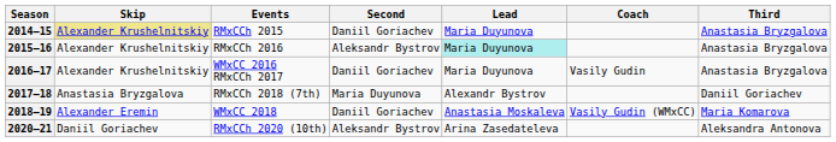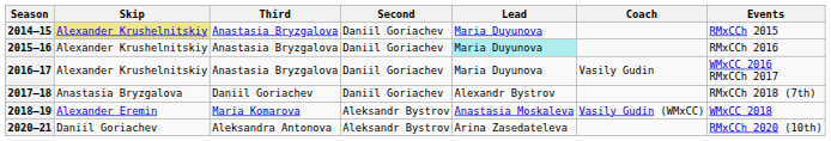 <table class="wikitable">
 <tr>
 <th scope="col">Season</th>
 <th scope="col">Skip</th>
-<th scope="col">Events</th>
+<th scope="col">Third</th>
 <th scope="col">Second</th>
 <th scope="col">Lead</th>
 <th scope="col">Coach</th>
-<th scope="col">Third</th>
+<th scope="col">Events</th>
 </tr>
 <tr>
 <th scope="row">2014–15</th>
 <td style="background: khaki;"><a href='#'>Alexander Krushelnitskiy</a></td>
-<td><a href='#'>RMxCCh</a> 2015 </td>
+<td><a href='#'>Anastasia Bryzgalova</a></td>
 <td>Daniil Goriachev</td>
 <td><a href='#'>Maria Duyunova</a></td>
 <td></td>
-<td><a href='#'>Anastasia Bryzgalova</a></td>
+<td><a href='#'>RMxCCh</a> 2015 </td>
 </tr>
 <tr>
 <th scope="row">2015–16</th>
 <td>Alexander Krushelnitskiy</td>
-<td>RMxCCh 2016 </td>
-<td>Aleksandr Bystrov</td>
+<td>Anastasia Bryzgalova</td>
+<td>Daniil Goriachev</td>
 <td style="background: paleturquoise;">Maria Duyunova</td>
 <td></td>
-<td>Anastasia Bryzgalova</td>
+<td>RMxCCh 2016 </td>
 </tr>
 <tr>
 <th scope="row">2016–17</th>
 <td>Alexander Krushelnitskiy</td>
-<td><a href='#'>WMxCC 2016</a> <br>RMxCCh 2017 </td>
+<td>Anastasia Bryzgalova</td>
 <td>Daniil Goriachev</td>
 <td>Maria Duyunova</td>
 <td>Vasily Gudin</td>
-<td>Anastasia Bryzgalova</td>
+<td><a href='#'>WMxCC 2016</a> <br>RMxCCh 2017 </td>
 </tr>
 <tr>
 <th scope="row">2017–18</th>
 <td>Anastasia Bryzgalova</td>
-<td>RMxCCh 2018 (7th)</td>
-<td>Maria Duyunova</td>
+<td>Daniil Goriachev</td>
+<td>Daniil Goriachev</td>
 <td>Alexandr Bystrov</td>
 <td></td>
-<td>Daniil Goriachev</td>
+<td>RMxCCh 2018 (7th)</td>
 </tr>
 <tr>
 <th scope="row">2018–19</th>
 <td><a href='#'>Alexander Eremin</a></td>
-<td><a href='#'>WMxCC 2018</a> </td>
-<td>Daniil Goriachev</td>
+<td><a href='#'>Maria Komarova</a></td>
+<td>Aleksandr Bystrov</td>
 <td><a href='#'>Anastasia Moskaleva</a></td>
 <td><a href='#'>Vasily Gudin</a> (WMxCC)</td>
-<td><a href='#'>Maria Komarova</a></td>
+<td><a href='#'>WMxCC 2018</a> </td>
 </tr>
 <tr>
 <th scope="row">2020–21</th>
 <td>Daniil Goriachev</td>
-<td><a href='#'>RMxCCh 2020</a> (10th)</td>
+<td>Aleksandra Antonova</td>
 <td>Aleksandr Bystrov</td>
 <td>Arina Zasedateleva</td>
 <td></td>
-<td>Aleksandra Antonova</td>
+<td><a href='#'>RMxCCh 2020</a> (10th)</td>
 </tr>
 </table>
